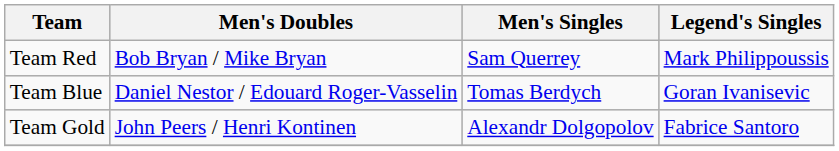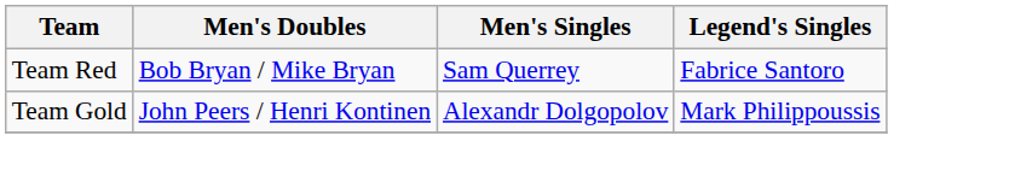 <table class="wikitable" style="font-size:90%">
 <tr>
 <th>Team</th>
 <th>Men's Doubles</th>
 <th>Men's Singles</th>
 <th>Legend's Singles</th>
 </tr>
 <tr>
 <td>Team Red</td>
 <td> <a href='#'>Bob Bryan</a> /  <a href='#'>Mike Bryan</a></td>
 <td> <a href='#'>Sam Querrey</a></td>
-<td> <a href='#'>Mark Philippoussis</a></td>
-</tr>
-<tr>
-<td>Team Blue</td>
-<td> <a href='#'>Daniel Nestor</a> /  <a href='#'>Edouard Roger-Vasselin</a></td>
-<td> <a href='#'>Tomas Berdych</a></td>
-<td> <a href='#'>Goran Ivanisevic</a></td>
+<td> <a href='#'>Fabrice Santoro</a></td>
 </tr>
 <tr>
 <td>Team Gold</td>
 <td> <a href='#'>John Peers</a> /  <a href='#'>Henri Kontinen</a></td>
 <td> <a href='#'>Alexandr Dolgopolov</a></td>
-<td> <a href='#'>Fabrice Santoro</a></td>
+<td> <a href='#'>Mark Philippoussis</a></td>
 </tr>
 <tr>
 </tr>
 </table>
